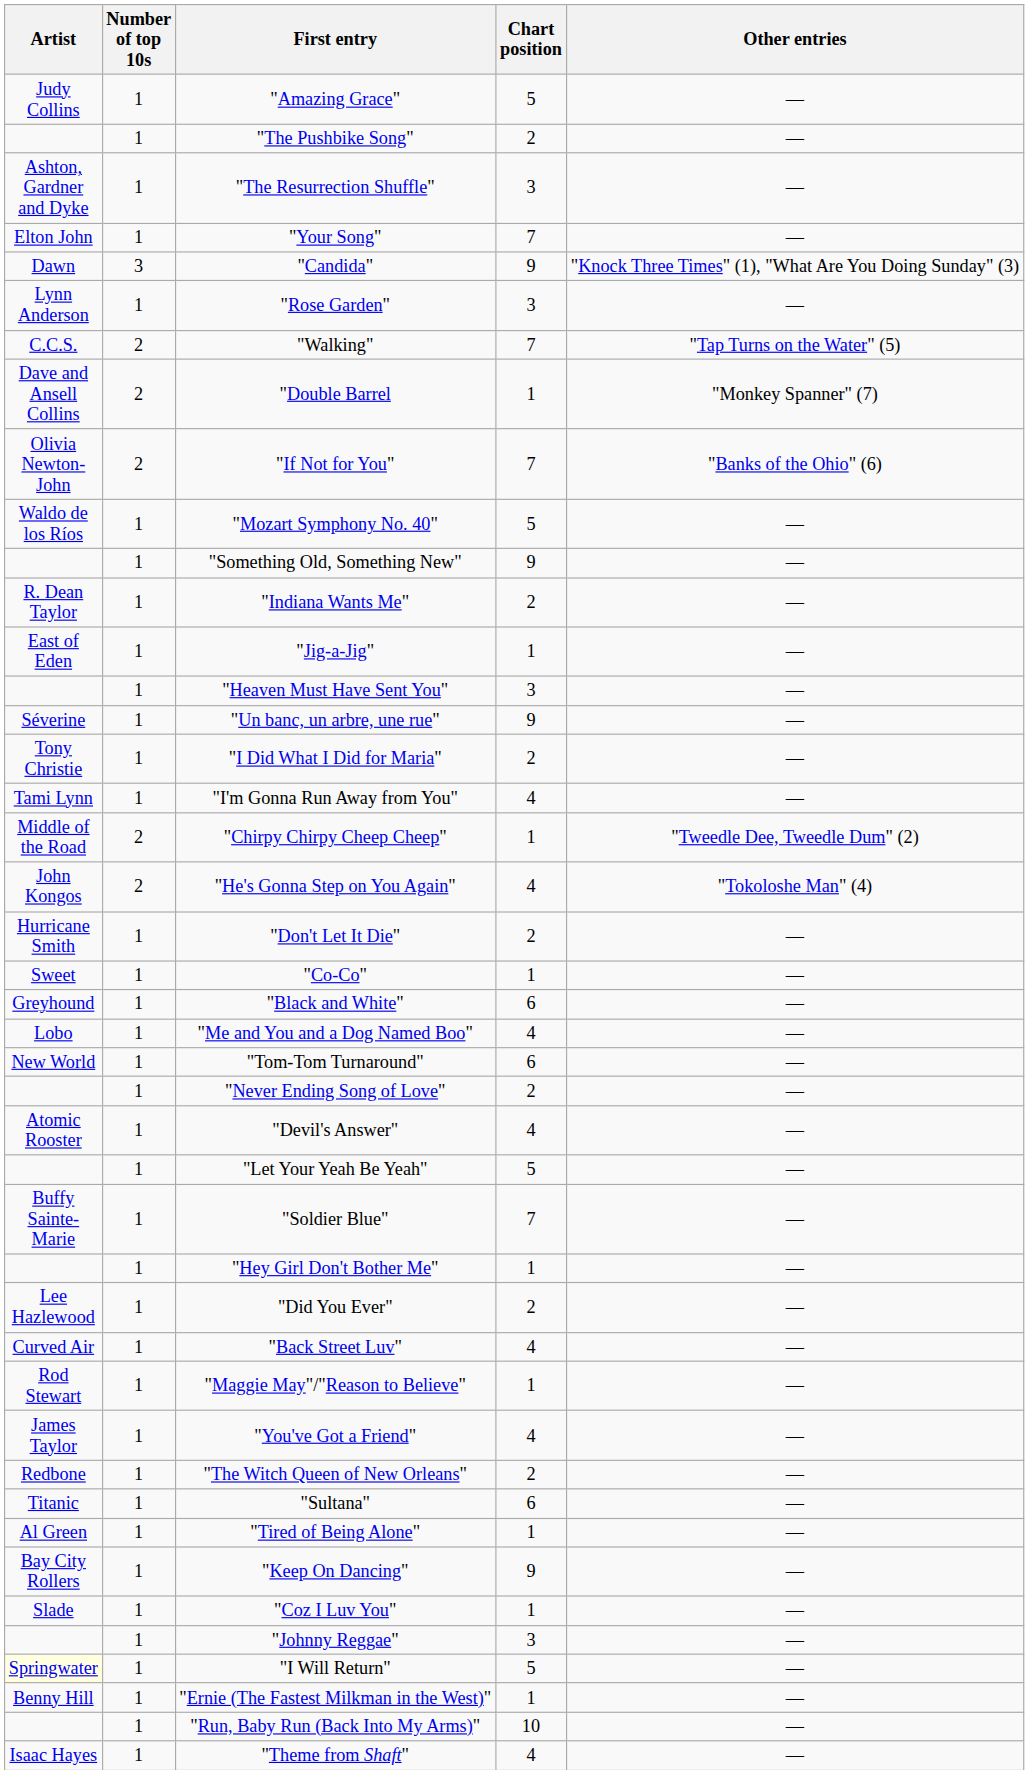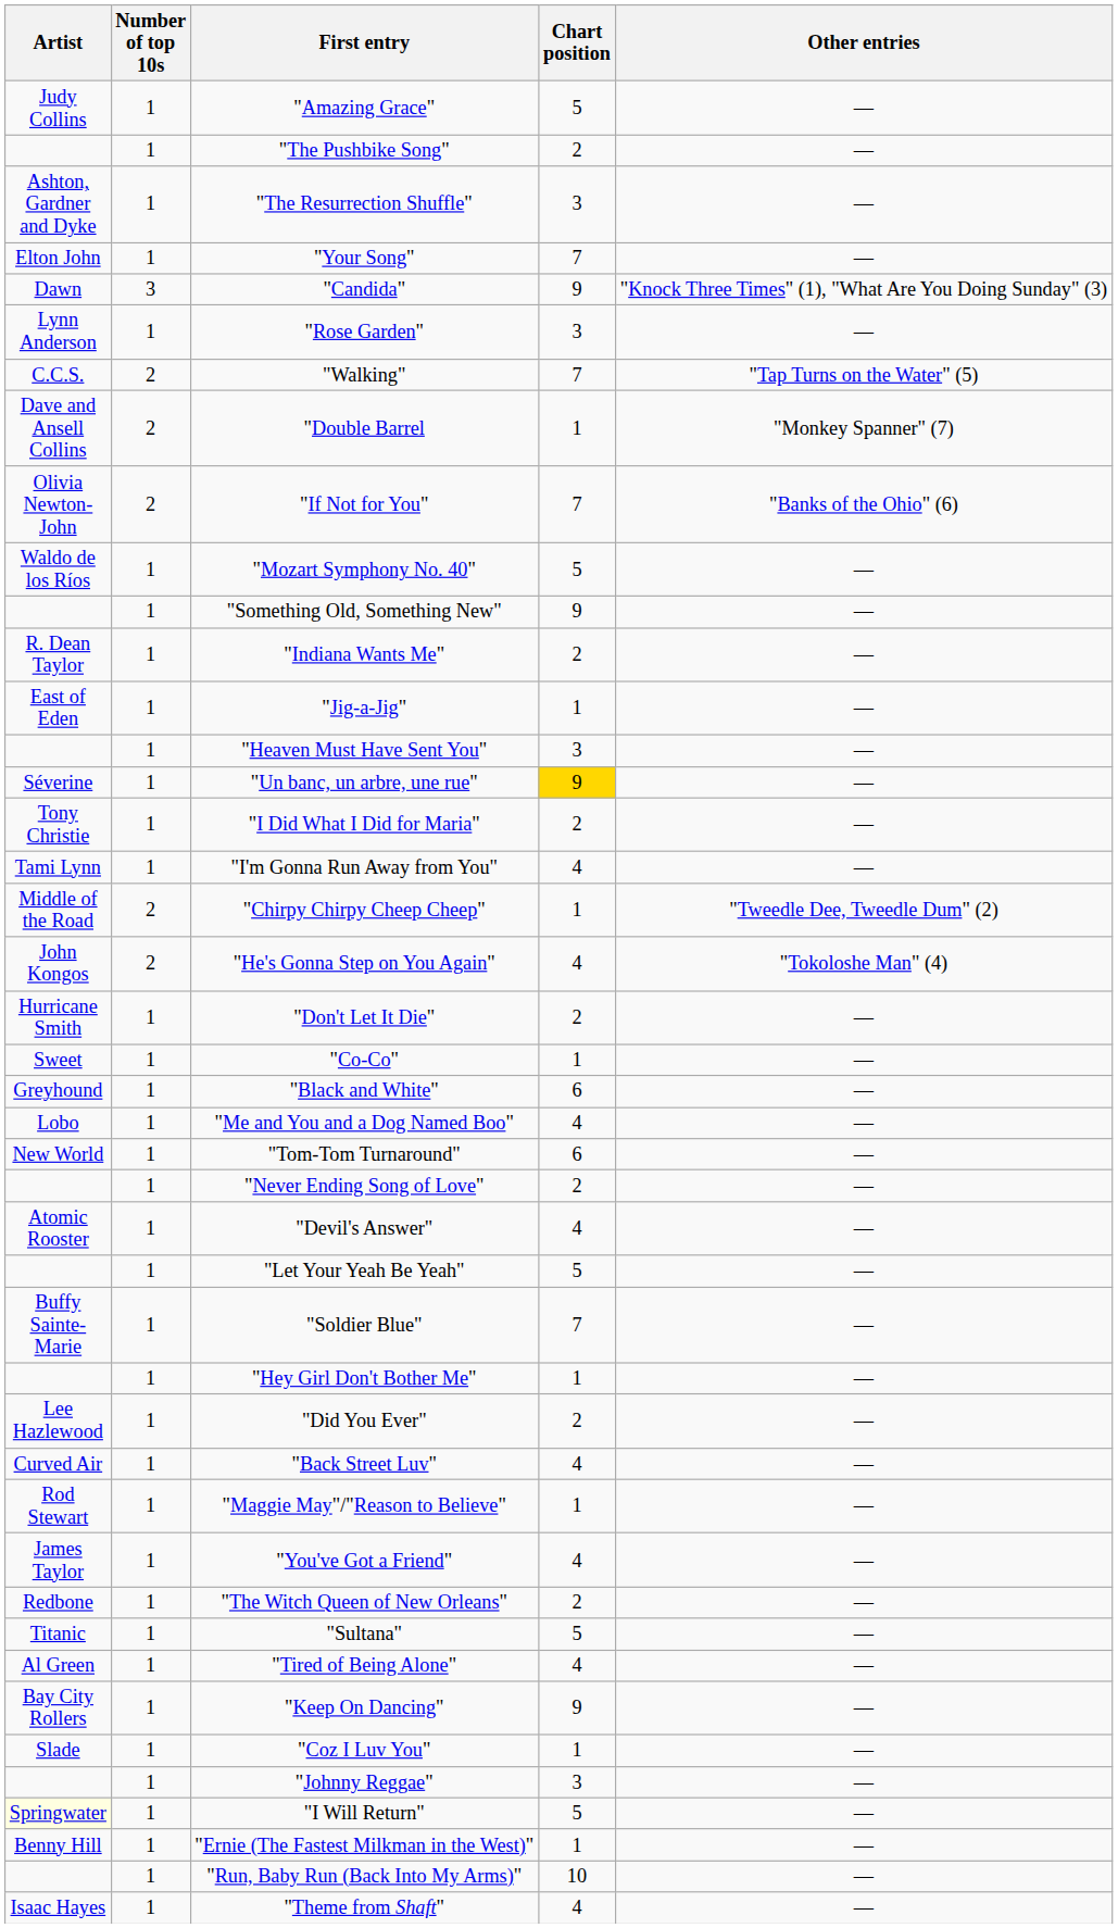 <table class="wikitable sortable mw-collapsible mw-collapsed" style="text-align: center;">
 <tr>
 <th scope="col" style="width:55px;">Artist</th>
 <th scope="col" style="width:55px;" data-sort-type="number">Number of top 10s</th>
 <th scope="col" style="text-align:center;">First entry</th>
 <th scope="col" style="width:55px;" data-sort-type="number">Chart position</th>
 <th scope="col" style="text-align:center;">Other entries</th>
 </tr>
 <tr>
 <td><a href='#'>Judy Collins</a></td>
 <td>1</td>
 <td>"<a href='#'>Amazing Grace</a>"</td>
 <td>5</td>
 <td>—</td>
 </tr>
 <tr>
 <td></td>
 <td>1</td>
 <td>"<a href='#'>The Pushbike Song</a>"</td>
 <td>2</td>
 <td>—</td>
 </tr>
 <tr>
 <td><a href='#'>Ashton, Gardner and Dyke</a></td>
 <td>1</td>
 <td>"<a href='#'>The Resurrection Shuffle</a>"</td>
 <td>3</td>
 <td>—</td>
 </tr>
 <tr>
 <td><a href='#'>Elton John</a></td>
 <td>1</td>
 <td>"<a href='#'>Your Song</a>"</td>
 <td>7</td>
 <td>—</td>
 </tr>
 <tr>
 <td><a href='#'>Dawn</a></td>
 <td>3</td>
 <td>"<a href='#'>Candida</a>"</td>
 <td>9</td>
 <td>"<a href='#'>Knock Three Times</a>" (1), "What Are You Doing Sunday" (3)</td>
 </tr>
 <tr>
 <td><a href='#'>Lynn Anderson</a></td>
 <td>1</td>
 <td>"<a href='#'>Rose Garden</a>"</td>
 <td>3</td>
 <td>—</td>
 </tr>
 <tr>
 <td><a href='#'>C.C.S.</a></td>
 <td>2</td>
 <td>"Walking"</td>
 <td>7</td>
 <td>"<a href='#'>Tap Turns on the Water</a>" (5)</td>
 </tr>
 <tr>
 <td><a href='#'>Dave and Ansell Collins</a></td>
 <td>2</td>
 <td>"<a href='#'>Double Barrel</a></td>
 <td>1</td>
 <td>"Monkey Spanner" (7)</td>
 </tr>
 <tr>
 <td><a href='#'>Olivia Newton-John</a></td>
 <td>2</td>
 <td>"<a href='#'>If Not for You</a>"</td>
 <td>7</td>
 <td>"<a href='#'>Banks of the Ohio</a>" (6)</td>
 </tr>
 <tr>
 <td><a href='#'>Waldo de los Ríos</a></td>
 <td>1</td>
 <td>"<a href='#'>Mozart Symphony No. 40</a>"</td>
 <td>5</td>
 <td>—</td>
 </tr>
 <tr>
 <td></td>
 <td>1</td>
 <td>"Something Old, Something New"</td>
 <td>9</td>
 <td>—</td>
 </tr>
 <tr>
 <td><a href='#'>R. Dean Taylor</a></td>
 <td>1</td>
 <td>"<a href='#'>Indiana Wants Me</a>"</td>
 <td>2</td>
 <td>—</td>
 </tr>
 <tr>
 <td><a href='#'>East of Eden</a></td>
 <td>1</td>
 <td>"<a href='#'>Jig-a-Jig</a>"</td>
 <td>1</td>
 <td>—</td>
 </tr>
 <tr>
 <td></td>
 <td>1</td>
 <td>"<a href='#'>Heaven Must Have Sent You</a>"</td>
 <td>3</td>
 <td>—</td>
 </tr>
 <tr>
 <td><a href='#'>Séverine</a></td>
 <td>1</td>
 <td>"<a href='#'>Un banc, un arbre, une rue</a>"</td>
-<td>9</td>
+<td style="background: gold;">9</td>
 <td>—</td>
 </tr>
 <tr>
 <td><a href='#'>Tony Christie</a></td>
 <td>1</td>
 <td>"<a href='#'>I Did What I Did for Maria</a>"</td>
 <td>2</td>
 <td>—</td>
 </tr>
 <tr>
 <td><a href='#'>Tami Lynn</a></td>
 <td>1</td>
 <td>"I'm Gonna Run Away from You"</td>
 <td>4</td>
 <td>—</td>
 </tr>
 <tr>
 <td><a href='#'>Middle of the Road</a></td>
 <td>2</td>
 <td>"<a href='#'>Chirpy Chirpy Cheep Cheep</a>"</td>
 <td>1</td>
 <td>"<a href='#'>Tweedle Dee, Tweedle Dum</a>" (2)</td>
 </tr>
 <tr>
 <td><a href='#'>John Kongos</a></td>
 <td>2</td>
 <td>"<a href='#'>He's Gonna Step on You Again</a>"</td>
 <td>4</td>
 <td>"<a href='#'>Tokoloshe Man</a>" (4)</td>
 </tr>
 <tr>
 <td><a href='#'>Hurricane Smith</a></td>
 <td>1</td>
 <td>"<a href='#'>Don't Let It Die</a>"</td>
 <td>2</td>
 <td>—</td>
 </tr>
 <tr>
 <td><a href='#'>Sweet</a></td>
 <td>1</td>
 <td>"<a href='#'>Co-Co</a>"</td>
 <td>1</td>
 <td>—</td>
 </tr>
 <tr>
 <td><a href='#'>Greyhound</a></td>
 <td>1</td>
 <td>"<a href='#'>Black and White</a>"</td>
 <td>6</td>
 <td>—</td>
 </tr>
 <tr>
 <td><a href='#'>Lobo</a></td>
 <td>1</td>
 <td>"<a href='#'>Me and You and a Dog Named Boo</a>"</td>
 <td>4</td>
 <td>—</td>
 </tr>
 <tr>
 <td><a href='#'>New World</a></td>
 <td>1</td>
 <td>"Tom-Tom Turnaround"</td>
 <td>6</td>
 <td>—</td>
 </tr>
 <tr>
 <td></td>
 <td>1</td>
 <td>"<a href='#'>Never Ending Song of Love</a>"</td>
 <td>2</td>
 <td>—</td>
 </tr>
 <tr>
 <td><a href='#'>Atomic Rooster</a></td>
 <td>1</td>
 <td>"Devil's Answer"</td>
 <td>4</td>
 <td>—</td>
 </tr>
 <tr>
 <td></td>
 <td>1</td>
 <td>"Let Your Yeah Be Yeah"</td>
 <td>5</td>
 <td>—</td>
 </tr>
 <tr>
 <td><a href='#'>Buffy Sainte-Marie</a></td>
 <td>1</td>
 <td>"Soldier Blue"</td>
 <td>7</td>
 <td>—</td>
 </tr>
 <tr>
 <td></td>
 <td>1</td>
 <td>"<a href='#'>Hey Girl Don't Bother Me</a>"</td>
 <td>1</td>
 <td>—</td>
 </tr>
 <tr>
 <td><a href='#'>Lee Hazlewood</a></td>
 <td>1</td>
 <td>"Did You Ever"</td>
 <td>2</td>
 <td>—</td>
 </tr>
 <tr>
 <td><a href='#'>Curved Air</a></td>
 <td>1</td>
 <td>"<a href='#'>Back Street Luv</a>"</td>
 <td>4</td>
 <td>—</td>
 </tr>
 <tr>
 <td><a href='#'>Rod Stewart</a></td>
 <td>1</td>
 <td>"<a href='#'>Maggie May</a>"/"<a href='#'>Reason to Believe</a>"</td>
 <td>1</td>
 <td>—</td>
 </tr>
 <tr>
 <td><a href='#'>James Taylor</a></td>
 <td>1</td>
 <td>"<a href='#'>You've Got a Friend</a>"</td>
 <td>4</td>
 <td>—</td>
 </tr>
 <tr>
 <td><a href='#'>Redbone</a></td>
 <td>1</td>
 <td>"<a href='#'>The Witch Queen of New Orleans</a>"</td>
 <td>2</td>
 <td>—</td>
 </tr>
 <tr>
 <td><a href='#'>Titanic</a></td>
 <td>1</td>
 <td>"Sultana"</td>
-<td>6</td>
+<td>5</td>
 <td>—</td>
 </tr>
 <tr>
 <td><a href='#'>Al Green</a></td>
 <td>1</td>
 <td>"<a href='#'>Tired of Being Alone</a>"</td>
-<td>1</td>
+<td>4</td>
 <td>—</td>
 </tr>
 <tr>
 <td><a href='#'>Bay City Rollers</a></td>
 <td>1</td>
 <td>"<a href='#'>Keep On Dancing</a>"</td>
 <td>9</td>
 <td>—</td>
 </tr>
 <tr>
 <td><a href='#'>Slade</a></td>
 <td>1</td>
 <td>"<a href='#'>Coz I Luv You</a>"</td>
 <td>1</td>
 <td>—</td>
 </tr>
 <tr>
 <td></td>
 <td>1</td>
 <td>"<a href='#'>Johnny Reggae</a>"</td>
 <td>3</td>
 <td>—</td>
 </tr>
 <tr>
 <td style="background: lightyellow;"><a href='#'>Springwater</a></td>
 <td>1</td>
 <td>"I Will Return"</td>
 <td>5</td>
 <td>—</td>
 </tr>
 <tr>
 <td><a href='#'>Benny Hill</a></td>
 <td>1</td>
 <td>"<a href='#'>Ernie (The Fastest Milkman in the West)</a>"</td>
 <td>1</td>
 <td>—</td>
 </tr>
 <tr>
 <td></td>
 <td>1</td>
 <td>"<a href='#'>Run, Baby Run (Back Into My Arms)</a>"</td>
 <td>10</td>
 <td>—</td>
 </tr>
 <tr>
 <td><a href='#'>Isaac Hayes</a></td>
 <td>1</td>
 <td>"<a href='#'>Theme from <em>Shaft</em></a>"</td>
 <td>4</td>
 <td>—</td>
 </tr>
 </table>
